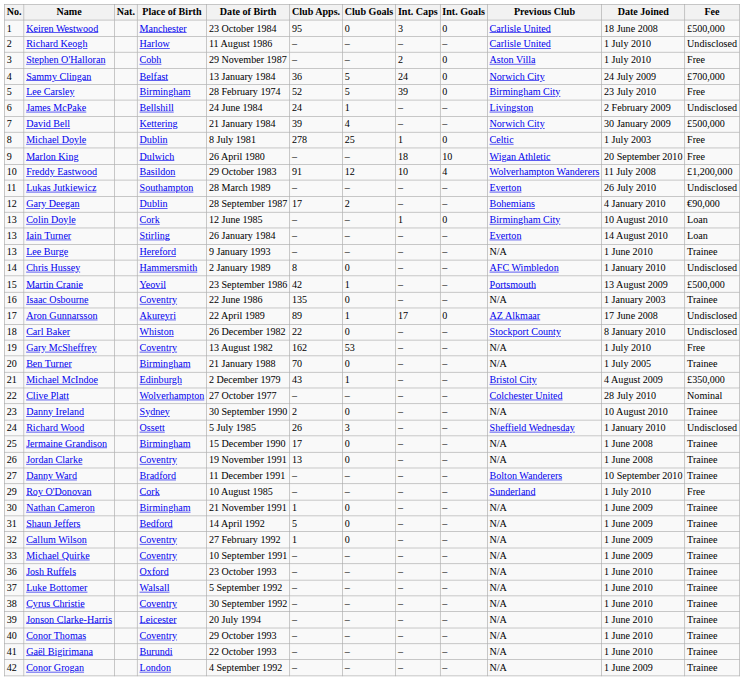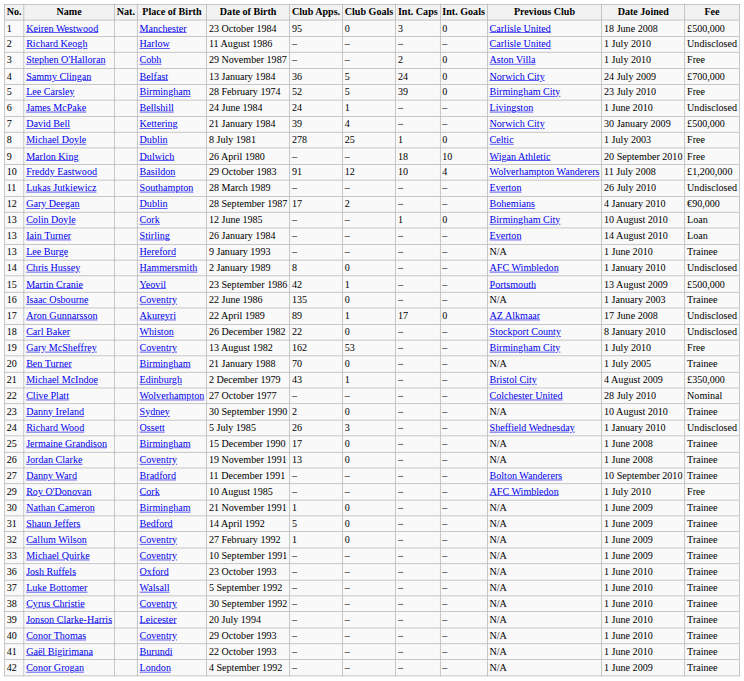 <table class="wikitable"  class= style="text-align:center; font-size:95%">
 <tr>
 <th>No.</th>
 <th>Name</th>
 <th>Nat.</th>
 <th>Place of Birth</th>
 <th>Date of Birth</th>
 <th>Club Apps.</th>
 <th>Club Goals</th>
 <th>Int. Caps</th>
 <th>Int. Goals</th>
 <th>Previous Club</th>
 <th>Date Joined</th>
 <th>Fee</th>
 </tr>
 <tr>
 <td>1</td>
 <td><a href='#'>Keiren Westwood</a></td>
 <td></td>
 <td><a href='#'>Manchester</a></td>
 <td>23 October 1984</td>
 <td>95</td>
 <td>0</td>
 <td>3</td>
 <td>0</td>
 <td><a href='#'>Carlisle United</a></td>
 <td>18 June 2008</td>
 <td>£500,000</td>
 </tr>
 <tr>
 <td>2</td>
 <td><a href='#'>Richard Keogh</a></td>
 <td></td>
 <td><a href='#'>Harlow</a></td>
 <td>11 August 1986</td>
 <td>–</td>
 <td>–</td>
 <td>–</td>
 <td>–</td>
 <td><a href='#'>Carlisle United</a></td>
 <td>1 July 2010</td>
 <td>Undisclosed</td>
 </tr>
 <tr>
 <td>3</td>
 <td><a href='#'>Stephen O'Halloran</a></td>
 <td></td>
 <td><a href='#'>Cobh</a></td>
 <td>29 November 1987</td>
 <td>–</td>
 <td>–</td>
 <td>2</td>
 <td>0</td>
 <td><a href='#'>Aston Villa</a></td>
 <td>1 July 2010</td>
 <td>Free</td>
 </tr>
 <tr>
 <td>4</td>
 <td><a href='#'>Sammy Clingan</a></td>
 <td></td>
 <td><a href='#'>Belfast</a></td>
 <td>13 January 1984</td>
 <td>36</td>
 <td>5</td>
 <td>24</td>
 <td>0</td>
 <td><a href='#'>Norwich City</a></td>
 <td>24 July 2009</td>
 <td>£700,000</td>
 </tr>
 <tr>
 <td>5</td>
 <td><a href='#'>Lee Carsley</a></td>
 <td></td>
 <td><a href='#'>Birmingham</a></td>
 <td>28 February 1974</td>
 <td>52</td>
 <td>5</td>
 <td>39</td>
 <td>0</td>
 <td><a href='#'>Birmingham City</a></td>
 <td>23 July 2010</td>
 <td>Free</td>
 </tr>
 <tr>
 <td>6</td>
 <td><a href='#'>James McPake</a></td>
 <td></td>
 <td><a href='#'>Bellshill</a></td>
 <td>24 June 1984</td>
 <td>24</td>
 <td>1</td>
 <td>–</td>
 <td>–</td>
 <td><a href='#'>Livingston</a></td>
-<td>2 February 2009</td>
+<td>1 June 2010</td>
 <td>Undisclosed</td>
 </tr>
 <tr>
 <td>7</td>
 <td><a href='#'>David Bell</a></td>
 <td></td>
 <td><a href='#'>Kettering</a></td>
 <td>21 January 1984</td>
 <td>39</td>
 <td>4</td>
 <td>–</td>
 <td>–</td>
 <td><a href='#'>Norwich City</a></td>
 <td>30 January 2009</td>
 <td>£500,000</td>
 </tr>
 <tr>
 <td>8</td>
 <td><a href='#'>Michael Doyle</a></td>
 <td></td>
 <td><a href='#'>Dublin</a></td>
 <td>8 July 1981</td>
 <td>278</td>
 <td>25</td>
 <td>1</td>
 <td>0</td>
 <td><a href='#'>Celtic</a></td>
 <td>1 July 2003</td>
 <td>Free</td>
 </tr>
 <tr>
 <td>9</td>
 <td><a href='#'>Marlon King</a></td>
 <td></td>
 <td><a href='#'>Dulwich</a></td>
 <td>26 April 1980</td>
 <td>–</td>
 <td>–</td>
 <td>18</td>
 <td>10</td>
 <td><a href='#'>Wigan Athletic</a></td>
 <td>20 September 2010</td>
 <td>Free</td>
 </tr>
 <tr>
 <td>10</td>
 <td><a href='#'>Freddy Eastwood</a></td>
 <td></td>
 <td><a href='#'>Basildon</a></td>
 <td>29 October 1983</td>
 <td>91</td>
 <td>12</td>
 <td>10</td>
 <td>4</td>
 <td><a href='#'>Wolverhampton Wanderers</a></td>
 <td>11 July 2008</td>
 <td>£1,200,000</td>
 </tr>
 <tr>
 <td>11</td>
 <td><a href='#'>Lukas Jutkiewicz</a></td>
 <td></td>
 <td><a href='#'>Southampton</a></td>
 <td>28 March 1989</td>
 <td>–</td>
 <td>–</td>
 <td>–</td>
 <td>–</td>
 <td><a href='#'>Everton</a></td>
 <td>26 July 2010</td>
 <td>Undisclosed</td>
 </tr>
 <tr>
 <td>12</td>
 <td><a href='#'>Gary Deegan</a></td>
 <td></td>
 <td><a href='#'>Dublin</a></td>
 <td>28 September 1987</td>
 <td>17</td>
 <td>2</td>
 <td>–</td>
 <td>–</td>
 <td><a href='#'>Bohemians</a></td>
 <td>4 January 2010</td>
 <td>€90,000</td>
 </tr>
 <tr>
 <td>13</td>
 <td><a href='#'>Colin Doyle</a></td>
 <td></td>
 <td><a href='#'>Cork</a></td>
 <td>12 June 1985</td>
 <td>–</td>
 <td>–</td>
 <td>1</td>
 <td>0</td>
 <td><a href='#'>Birmingham City</a></td>
 <td>10 August 2010</td>
 <td>Loan</td>
 </tr>
 <tr>
 <td>13</td>
 <td><a href='#'>Iain Turner</a></td>
 <td></td>
 <td><a href='#'>Stirling</a></td>
 <td>26 January 1984</td>
 <td>–</td>
 <td>–</td>
 <td>–</td>
 <td>–</td>
 <td><a href='#'>Everton</a></td>
 <td>14 August 2010</td>
 <td>Loan</td>
 </tr>
 <tr>
 <td>13</td>
 <td><a href='#'>Lee Burge</a></td>
 <td></td>
 <td><a href='#'>Hereford</a></td>
 <td>9 January 1993</td>
 <td>–</td>
 <td>–</td>
 <td>–</td>
 <td>–</td>
 <td>N/A</td>
 <td>1 June 2010</td>
 <td>Trainee</td>
 </tr>
 <tr>
 <td>14</td>
 <td><a href='#'>Chris Hussey</a></td>
 <td></td>
 <td><a href='#'>Hammersmith</a></td>
 <td>2 January 1989</td>
 <td>8</td>
 <td>0</td>
 <td>–</td>
 <td>–</td>
 <td><a href='#'>AFC Wimbledon</a></td>
 <td>1 January 2010</td>
 <td>Undisclosed</td>
 </tr>
 <tr>
 <td>15</td>
 <td><a href='#'>Martin Cranie</a></td>
 <td></td>
 <td><a href='#'>Yeovil</a></td>
 <td>23 September 1986</td>
 <td>42</td>
 <td>1</td>
 <td>–</td>
 <td>–</td>
 <td><a href='#'>Portsmouth</a></td>
 <td>13 August 2009</td>
 <td>£500,000</td>
 </tr>
 <tr>
 <td>16</td>
 <td><a href='#'>Isaac Osbourne</a></td>
 <td></td>
 <td><a href='#'>Coventry</a></td>
 <td>22 June 1986</td>
 <td>135</td>
 <td>0</td>
 <td>–</td>
 <td>–</td>
 <td>N/A</td>
 <td>1 January 2003</td>
 <td>Trainee</td>
 </tr>
 <tr>
 <td>17</td>
 <td><a href='#'>Aron Gunnarsson</a></td>
 <td></td>
 <td><a href='#'>Akureyri</a></td>
 <td>22 April 1989</td>
 <td>89</td>
 <td>1</td>
 <td>17</td>
 <td>0</td>
 <td><a href='#'>AZ Alkmaar</a></td>
 <td>17 June 2008</td>
 <td>Undisclosed</td>
 </tr>
 <tr>
 <td>18</td>
 <td><a href='#'>Carl Baker</a></td>
 <td></td>
 <td><a href='#'>Whiston</a></td>
 <td>26 December 1982</td>
 <td>22</td>
 <td>0</td>
 <td>–</td>
 <td>–</td>
 <td><a href='#'>Stockport County</a></td>
 <td>8 January 2010</td>
 <td>Undisclosed</td>
 </tr>
 <tr>
 <td>19</td>
 <td><a href='#'>Gary McSheffrey</a></td>
 <td></td>
 <td><a href='#'>Coventry</a></td>
 <td>13 August 1982</td>
 <td>162</td>
 <td>53</td>
 <td>–</td>
 <td>–</td>
-<td>N/A</td>
+<td><a href='#'>Birmingham City</a></td>
 <td>1 July 2010</td>
 <td>Free</td>
 </tr>
 <tr>
 <td>20</td>
 <td><a href='#'>Ben Turner</a></td>
 <td></td>
 <td><a href='#'>Birmingham</a></td>
 <td>21 January 1988</td>
 <td>70</td>
 <td>0</td>
 <td>–</td>
 <td>–</td>
 <td>N/A</td>
 <td>1 July 2005</td>
 <td>Trainee</td>
 </tr>
 <tr>
 <td>21</td>
 <td><a href='#'>Michael McIndoe</a></td>
 <td></td>
 <td><a href='#'>Edinburgh</a></td>
 <td>2 December 1979</td>
 <td>43</td>
 <td>1</td>
 <td>–</td>
 <td>–</td>
 <td><a href='#'>Bristol City</a></td>
 <td>4 August 2009</td>
 <td>£350,000</td>
 </tr>
 <tr>
 <td>22</td>
 <td><a href='#'>Clive Platt</a></td>
 <td></td>
 <td><a href='#'>Wolverhampton</a></td>
 <td>27 October 1977</td>
 <td>–</td>
 <td>–</td>
 <td>–</td>
 <td>–</td>
 <td><a href='#'>Colchester United</a></td>
 <td>28 July 2010</td>
 <td>Nominal</td>
 </tr>
 <tr>
 <td>23</td>
 <td><a href='#'>Danny Ireland</a></td>
 <td></td>
 <td><a href='#'>Sydney</a></td>
 <td>30 September 1990</td>
 <td>2</td>
 <td>0</td>
 <td>–</td>
 <td>–</td>
 <td>N/A</td>
 <td>10 August 2010</td>
 <td>Trainee</td>
 </tr>
 <tr>
 <td>24</td>
 <td><a href='#'>Richard Wood</a></td>
 <td></td>
 <td><a href='#'>Ossett</a></td>
 <td>5 July 1985</td>
 <td>26</td>
 <td>3</td>
 <td>–</td>
 <td>–</td>
 <td><a href='#'>Sheffield Wednesday</a></td>
 <td>1 January 2010</td>
 <td>Undisclosed</td>
 </tr>
 <tr>
 <td>25</td>
 <td><a href='#'>Jermaine Grandison</a></td>
 <td></td>
 <td><a href='#'>Birmingham</a></td>
 <td>15 December 1990</td>
 <td>17</td>
 <td>0</td>
 <td>–</td>
 <td>–</td>
 <td>N/A</td>
 <td>1 June 2008</td>
 <td>Trainee</td>
 </tr>
 <tr>
 <td>26</td>
 <td><a href='#'>Jordan Clarke</a></td>
 <td></td>
 <td><a href='#'>Coventry</a></td>
 <td>19 November 1991</td>
 <td>13</td>
 <td>0</td>
 <td>–</td>
 <td>–</td>
 <td>N/A</td>
 <td>1 June 2008</td>
 <td>Trainee</td>
 </tr>
 <tr>
 <td>27</td>
 <td><a href='#'>Danny Ward</a></td>
 <td></td>
 <td><a href='#'>Bradford</a></td>
 <td>11 December 1991</td>
 <td>–</td>
 <td>–</td>
 <td>–</td>
 <td>–</td>
 <td><a href='#'>Bolton Wanderers</a></td>
 <td>10 September 2010</td>
 <td>Trainee</td>
 </tr>
 <tr>
 <td>29</td>
 <td><a href='#'>Roy O'Donovan</a></td>
 <td></td>
 <td><a href='#'>Cork</a></td>
 <td>10 August 1985</td>
 <td>–</td>
 <td>–</td>
 <td>–</td>
 <td>–</td>
-<td><a href='#'>Sunderland</a></td>
+<td><a href='#'>AFC Wimbledon</a></td>
 <td>1 July 2010</td>
 <td>Free</td>
 </tr>
 <tr>
 <td>30</td>
 <td><a href='#'>Nathan Cameron</a></td>
 <td></td>
 <td><a href='#'>Birmingham</a></td>
 <td>21 November 1991</td>
 <td>1</td>
 <td>0</td>
 <td>–</td>
 <td>–</td>
 <td>N/A</td>
 <td>1 June 2009</td>
 <td>Trainee</td>
 </tr>
 <tr>
 <td>31</td>
 <td><a href='#'>Shaun Jeffers</a></td>
 <td></td>
 <td><a href='#'>Bedford</a></td>
 <td>14 April 1992</td>
 <td>5</td>
 <td>0</td>
 <td>–</td>
 <td>–</td>
 <td>N/A</td>
 <td>1 June 2009</td>
 <td>Trainee</td>
 </tr>
 <tr>
 <td>32</td>
 <td><a href='#'>Callum Wilson</a></td>
 <td></td>
 <td><a href='#'>Coventry</a></td>
 <td>27 February 1992</td>
 <td>1</td>
 <td>0</td>
 <td>–</td>
 <td>–</td>
 <td>N/A</td>
 <td>1 June 2009</td>
 <td>Trainee</td>
 </tr>
 <tr>
 <td>33</td>
 <td><a href='#'>Michael Quirke</a></td>
 <td></td>
 <td><a href='#'>Coventry</a></td>
 <td>10 September 1991</td>
 <td>–</td>
 <td>–</td>
 <td>–</td>
 <td>–</td>
 <td>N/A</td>
 <td>1 June 2009</td>
 <td>Trainee</td>
 </tr>
 <tr>
 <td>36</td>
 <td><a href='#'>Josh Ruffels</a></td>
 <td></td>
 <td><a href='#'>Oxford</a></td>
 <td>23 October 1993</td>
 <td>–</td>
 <td>–</td>
 <td>–</td>
 <td>–</td>
 <td>N/A</td>
 <td>1 June 2010</td>
 <td>Trainee</td>
 </tr>
 <tr>
 <td>37</td>
 <td><a href='#'>Luke Bottomer</a></td>
 <td></td>
 <td><a href='#'>Walsall</a></td>
 <td>5 September 1992</td>
 <td>–</td>
 <td>–</td>
 <td>–</td>
 <td>–</td>
 <td>N/A</td>
 <td>1 June 2010</td>
 <td>Trainee</td>
 </tr>
 <tr>
 <td>38</td>
 <td><a href='#'>Cyrus Christie</a></td>
 <td></td>
 <td><a href='#'>Coventry</a></td>
 <td>30 September 1992</td>
 <td>–</td>
 <td>–</td>
 <td>–</td>
 <td>–</td>
 <td>N/A</td>
 <td>1 June 2010</td>
 <td>Trainee</td>
 </tr>
 <tr>
 <td>39</td>
 <td><a href='#'>Jonson Clarke-Harris</a></td>
 <td></td>
 <td><a href='#'>Leicester</a></td>
 <td>20 July 1994</td>
 <td>–</td>
 <td>–</td>
 <td>–</td>
 <td>–</td>
 <td>N/A</td>
 <td>1 June 2010</td>
 <td>Trainee</td>
 </tr>
 <tr>
 <td>40</td>
 <td><a href='#'>Conor Thomas</a></td>
 <td></td>
 <td><a href='#'>Coventry</a></td>
 <td>29 October 1993</td>
 <td>–</td>
 <td>–</td>
 <td>–</td>
 <td>–</td>
 <td>N/A</td>
 <td>1 June 2010</td>
 <td>Trainee</td>
 </tr>
 <tr>
 <td>41</td>
 <td><a href='#'>Gaël Bigirimana</a></td>
 <td></td>
 <td><a href='#'>Burundi</a></td>
 <td>22 October 1993</td>
 <td>–</td>
 <td>–</td>
 <td>–</td>
 <td>–</td>
 <td>N/A</td>
 <td>1 June 2010</td>
 <td>Trainee</td>
 </tr>
 <tr>
 <td>42</td>
 <td><a href='#'>Conor Grogan</a></td>
 <td></td>
 <td><a href='#'>London</a></td>
 <td>4 September 1992</td>
 <td>–</td>
 <td>–</td>
 <td>–</td>
 <td>–</td>
 <td>N/A</td>
 <td>1 June 2009</td>
 <td>Trainee</td>
 </tr>
 </table>
